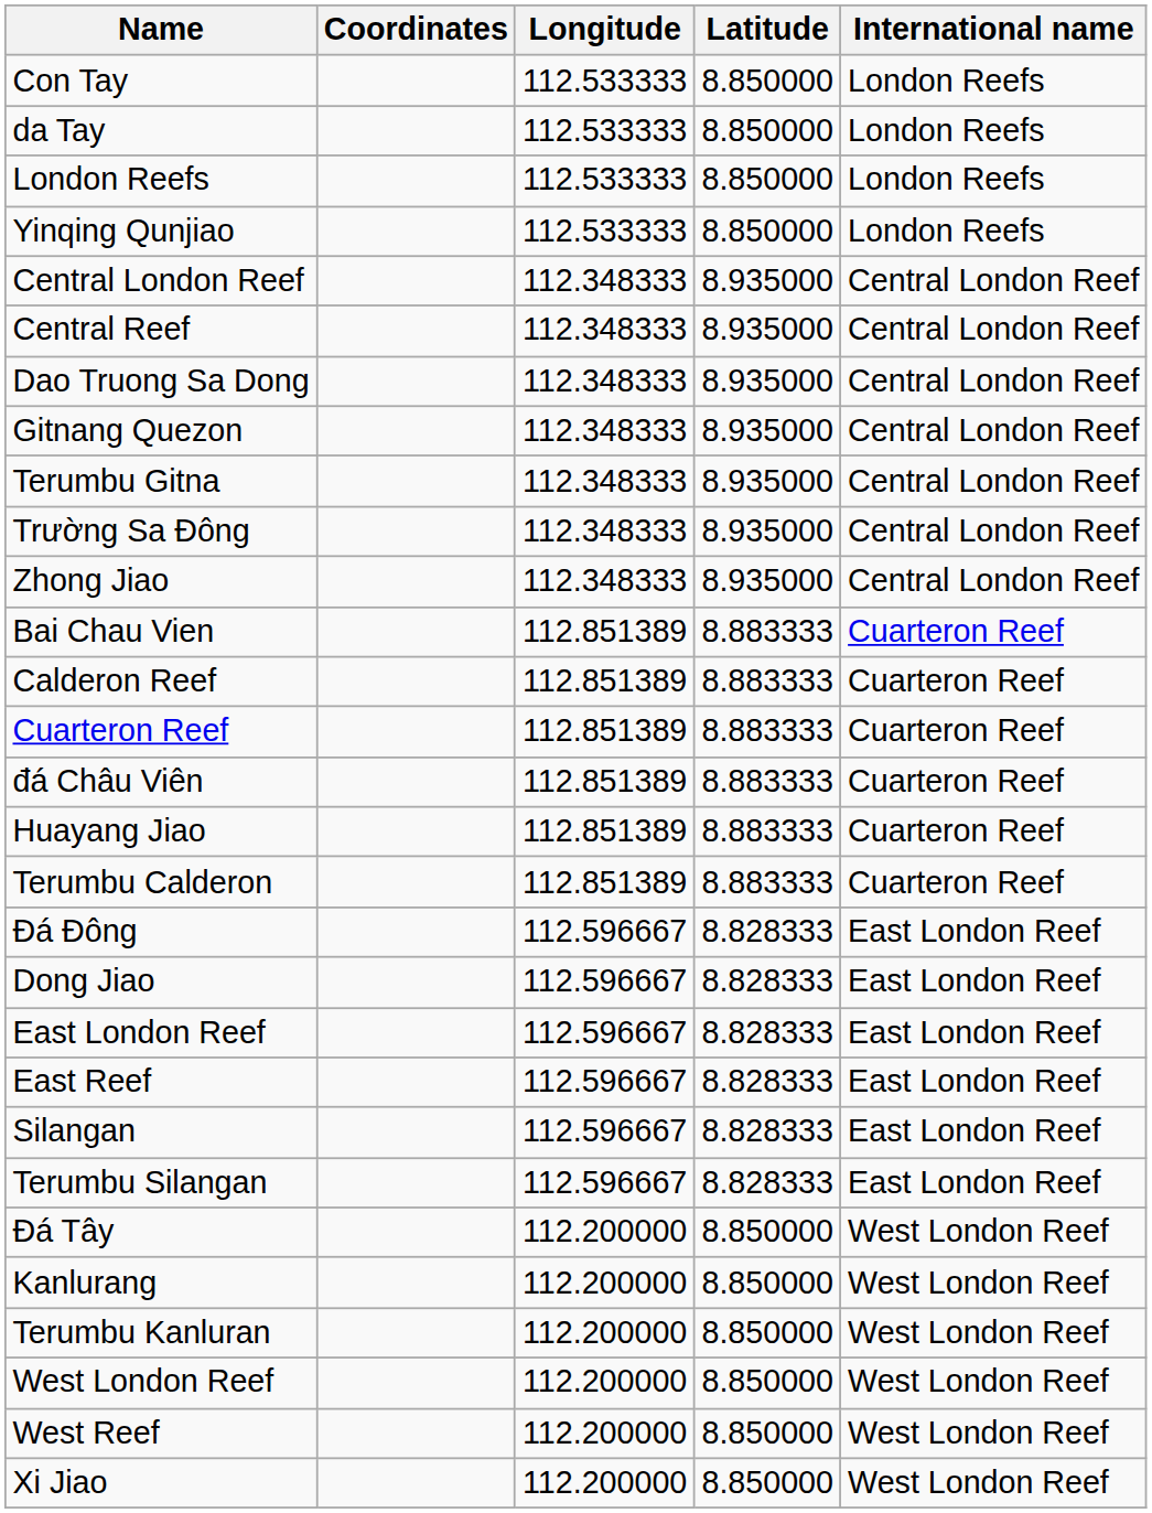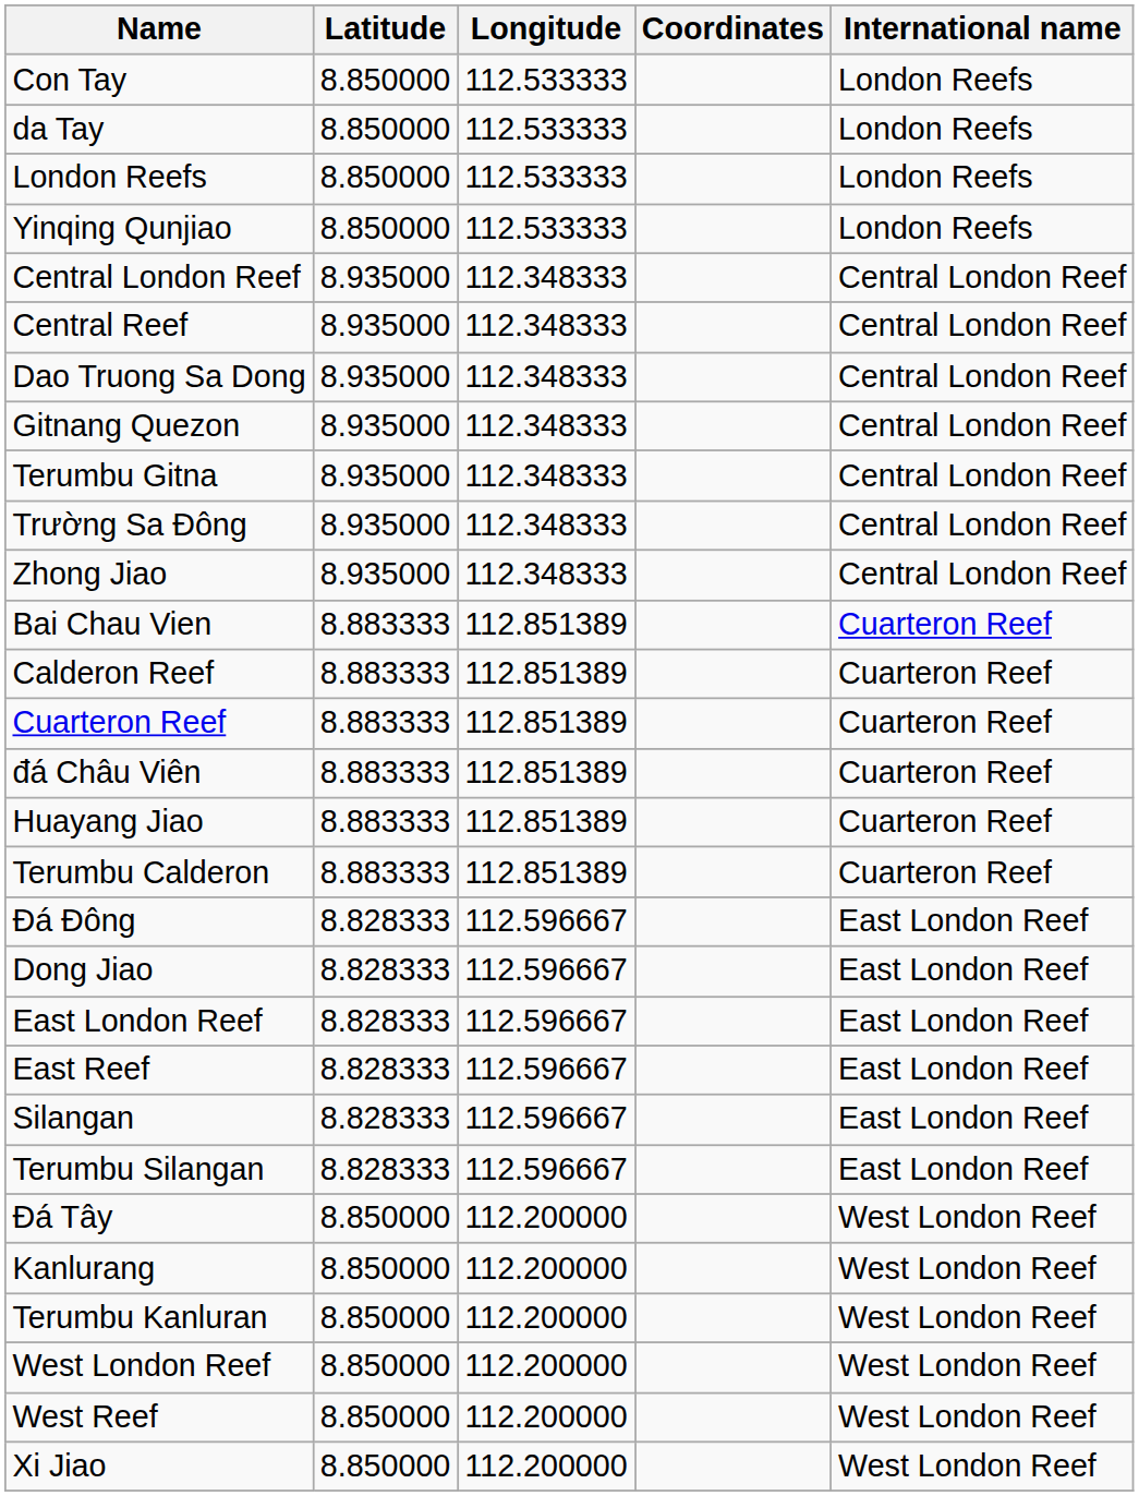 <table class="wikitable sortable">
 <tr>
 <th>Name</th>
+<th>Latitude</th>
+<th>Longitude</th>
 <th>Coordinates</th>
-<th>Longitude</th>
-<th>Latitude</th>
 <th>International name</th>
 </tr>
 <tr>
 <td>Con Tay</td>
+<td>8.850000</td>
+<td>112.533333</td>
 <td></td>
-<td>112.533333</td>
-<td>8.850000</td>
 <td>London Reefs</td>
 </tr>
 <tr>
 <td>da Tay</td>
+<td>8.850000</td>
+<td>112.533333</td>
 <td></td>
-<td>112.533333</td>
-<td>8.850000</td>
 <td>London Reefs</td>
 </tr>
 <tr>
 <td>London Reefs</td>
+<td>8.850000</td>
+<td>112.533333</td>
 <td></td>
-<td>112.533333</td>
-<td>8.850000</td>
 <td>London Reefs</td>
 </tr>
 <tr>
 <td>Yinqing Qunjiao</td>
+<td>8.850000</td>
+<td>112.533333</td>
 <td></td>
-<td>112.533333</td>
-<td>8.850000</td>
 <td>London Reefs</td>
 </tr>
 <tr>
 <td>Central London Reef</td>
+<td>8.935000</td>
+<td>112.348333</td>
 <td></td>
-<td>112.348333</td>
-<td>8.935000</td>
 <td>Central London Reef</td>
 </tr>
 <tr>
 <td>Central Reef</td>
+<td>8.935000</td>
+<td>112.348333</td>
 <td></td>
-<td>112.348333</td>
-<td>8.935000</td>
 <td>Central London Reef</td>
 </tr>
 <tr>
 <td>Dao Truong Sa Dong</td>
+<td>8.935000</td>
+<td>112.348333</td>
 <td></td>
-<td>112.348333</td>
-<td>8.935000</td>
 <td>Central London Reef</td>
 </tr>
 <tr>
 <td>Gitnang Quezon</td>
+<td>8.935000</td>
+<td>112.348333</td>
 <td></td>
-<td>112.348333</td>
-<td>8.935000</td>
 <td>Central London Reef</td>
 </tr>
 <tr>
 <td>Terumbu Gitna</td>
+<td>8.935000</td>
+<td>112.348333</td>
 <td></td>
-<td>112.348333</td>
-<td>8.935000</td>
 <td>Central London Reef</td>
 </tr>
 <tr>
 <td>Trường Sa Đông</td>
+<td>8.935000</td>
+<td>112.348333</td>
 <td></td>
-<td>112.348333</td>
-<td>8.935000</td>
 <td>Central London Reef</td>
 </tr>
 <tr>
 <td>Zhong Jiao</td>
+<td>8.935000</td>
+<td>112.348333</td>
 <td></td>
-<td>112.348333</td>
-<td>8.935000</td>
 <td>Central London Reef</td>
 </tr>
 <tr>
 <td>Bai Chau Vien</td>
+<td>8.883333</td>
+<td>112.851389</td>
 <td></td>
-<td>112.851389</td>
-<td>8.883333</td>
 <td><a href='#'>Cuarteron Reef</a></td>
 </tr>
 <tr>
 <td>Calderon Reef</td>
+<td>8.883333</td>
+<td>112.851389</td>
 <td></td>
-<td>112.851389</td>
-<td>8.883333</td>
 <td>Cuarteron Reef</td>
 </tr>
 <tr>
 <td><a href='#'>Cuarteron Reef</a></td>
+<td>8.883333</td>
+<td>112.851389</td>
 <td></td>
-<td>112.851389</td>
-<td>8.883333</td>
 <td>Cuarteron Reef</td>
 </tr>
 <tr>
 <td>đá Châu Viên</td>
+<td>8.883333</td>
+<td>112.851389</td>
 <td></td>
-<td>112.851389</td>
-<td>8.883333</td>
 <td>Cuarteron Reef</td>
 </tr>
 <tr>
 <td>Huayang Jiao</td>
+<td>8.883333</td>
+<td>112.851389</td>
 <td></td>
-<td>112.851389</td>
-<td>8.883333</td>
 <td>Cuarteron Reef</td>
 </tr>
 <tr>
 <td>Terumbu Calderon</td>
+<td>8.883333</td>
+<td>112.851389</td>
 <td></td>
-<td>112.851389</td>
-<td>8.883333</td>
 <td>Cuarteron Reef</td>
 </tr>
 <tr>
 <td>Đá Đông</td>
+<td>8.828333</td>
+<td>112.596667</td>
 <td></td>
-<td>112.596667</td>
-<td>8.828333</td>
 <td>East London Reef</td>
 </tr>
 <tr>
 <td>Dong Jiao</td>
+<td>8.828333</td>
+<td>112.596667</td>
 <td></td>
-<td>112.596667</td>
-<td>8.828333</td>
 <td>East London Reef</td>
 </tr>
 <tr>
 <td>East London Reef</td>
+<td>8.828333</td>
+<td>112.596667</td>
 <td></td>
-<td>112.596667</td>
-<td>8.828333</td>
 <td>East London Reef</td>
 </tr>
 <tr>
 <td>East Reef</td>
+<td>8.828333</td>
+<td>112.596667</td>
 <td></td>
-<td>112.596667</td>
-<td>8.828333</td>
 <td>East London Reef</td>
 </tr>
 <tr>
 <td>Silangan</td>
+<td>8.828333</td>
+<td>112.596667</td>
 <td></td>
-<td>112.596667</td>
-<td>8.828333</td>
 <td>East London Reef</td>
 </tr>
 <tr>
 <td>Terumbu Silangan</td>
+<td>8.828333</td>
+<td>112.596667</td>
 <td></td>
-<td>112.596667</td>
-<td>8.828333</td>
 <td>East London Reef</td>
 </tr>
 <tr>
 <td>Đá Tây</td>
+<td>8.850000</td>
+<td>112.200000</td>
 <td></td>
-<td>112.200000</td>
-<td>8.850000</td>
 <td>West London Reef</td>
 </tr>
 <tr>
 <td>Kanlurang</td>
+<td>8.850000</td>
+<td>112.200000</td>
 <td></td>
-<td>112.200000</td>
-<td>8.850000</td>
 <td>West London Reef</td>
 </tr>
 <tr>
 <td>Terumbu Kanluran</td>
+<td>8.850000</td>
+<td>112.200000</td>
 <td></td>
-<td>112.200000</td>
-<td>8.850000</td>
 <td>West London Reef</td>
 </tr>
 <tr>
 <td>West London Reef</td>
+<td>8.850000</td>
+<td>112.200000</td>
 <td></td>
-<td>112.200000</td>
-<td>8.850000</td>
 <td>West London Reef</td>
 </tr>
 <tr>
 <td>West Reef</td>
+<td>8.850000</td>
+<td>112.200000</td>
 <td></td>
-<td>112.200000</td>
-<td>8.850000</td>
 <td>West London Reef</td>
 </tr>
 <tr>
 <td>Xi Jiao</td>
+<td>8.850000</td>
+<td>112.200000</td>
 <td></td>
-<td>112.200000</td>
-<td>8.850000</td>
 <td>West London Reef</td>
 </tr>
 </table>
